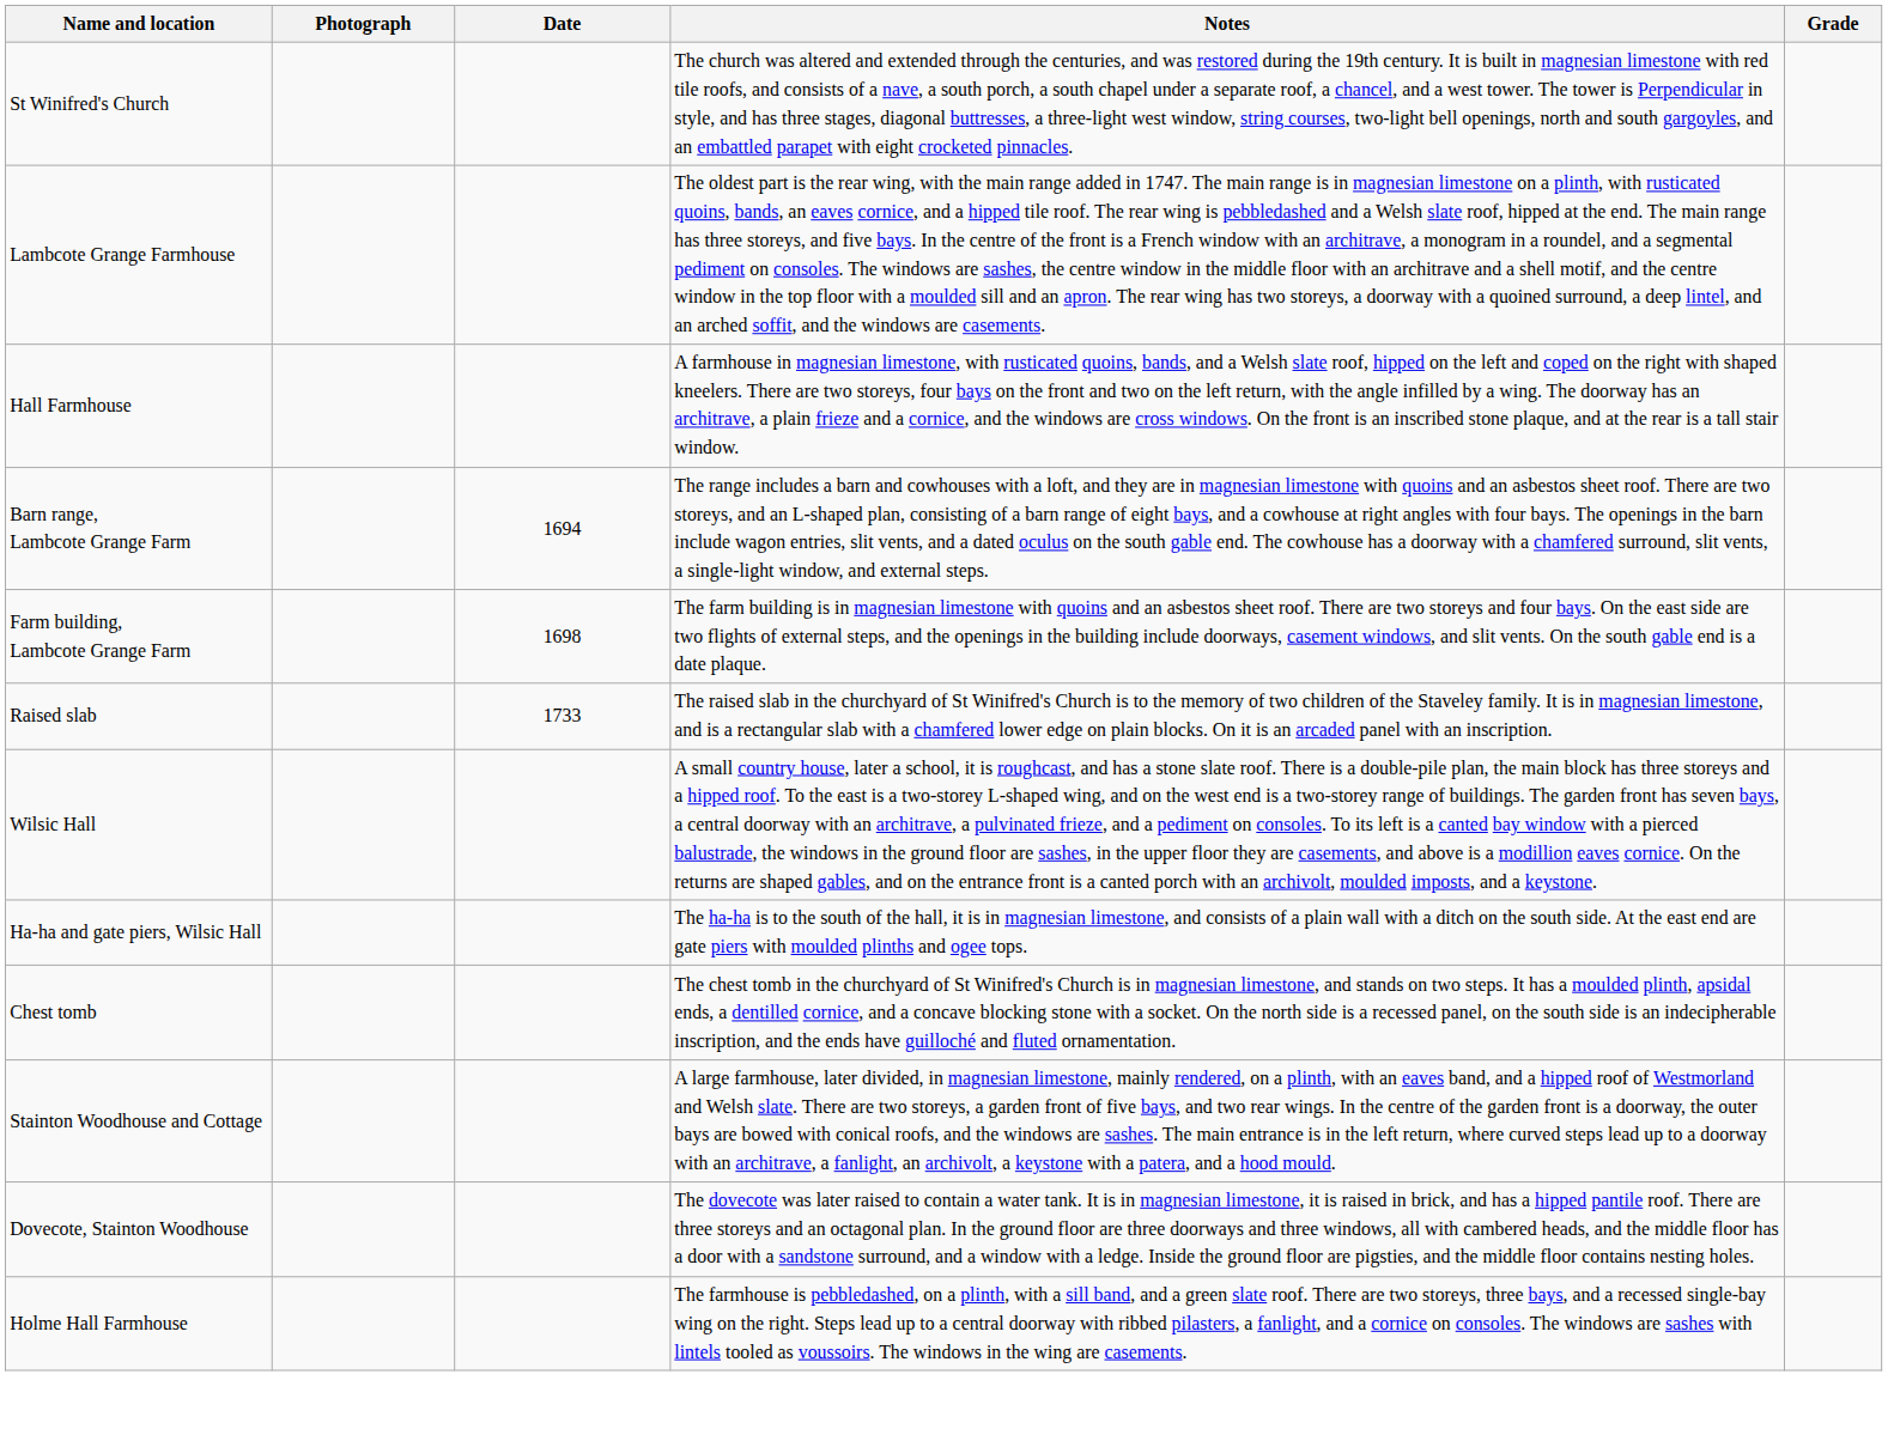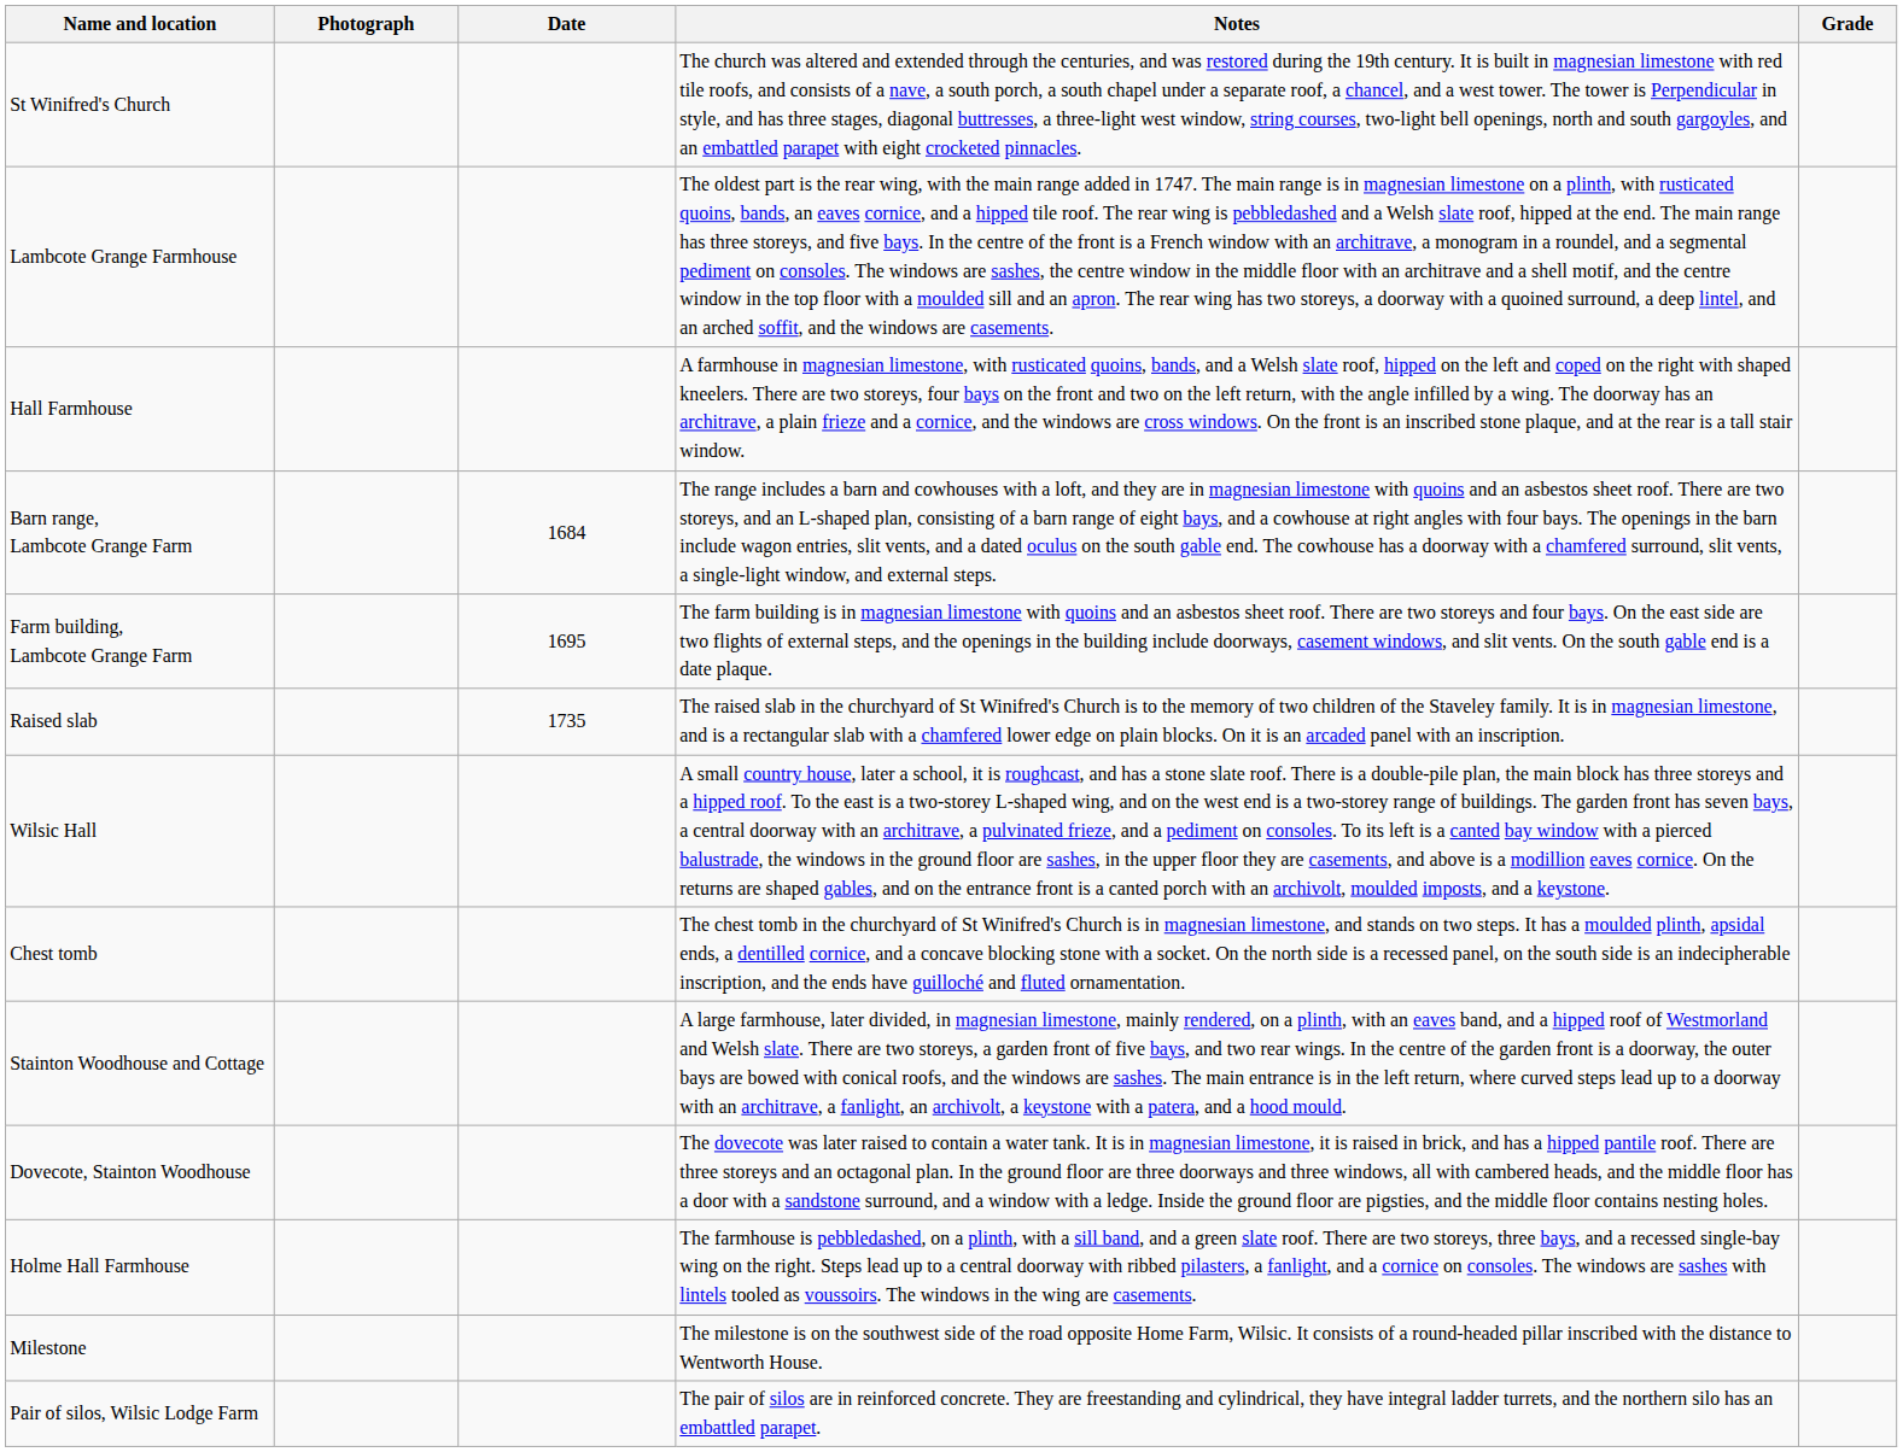 <table class="wikitable sortable plainrowheaders" style="width:100%; border:0; text-align:left; line-height:150%;">
 <tr>
 <th scope="col"  style="width:150px">Name and location</th>
 <th scope="col"  style="width:100px" class="unsortable">Photograph</th>
 <th scope="col"  style="width:120px">Date</th>
 <th scope="col"  style="width:650px" class="unsortable">Notes</th>
 <th scope="col"  style="width:50px">Grade</th>
 </tr>
 <tr>
 <td>St Winifred's Church<br><small></small></td>
 <td></td>
 <td align="center"></td>
 <td>The church was altered and extended through the centuries, and was <a href='#'>restored</a> during the 19th century.  It is built in <a href='#'>magnesian limestone</a> with red tile roofs, and consists of a <a href='#'>nave</a>, a south porch, a south chapel under a separate roof, a <a href='#'>chancel</a>, and a west tower.  The tower is <a href='#'>Perpendicular</a> in style, and has three stages, diagonal <a href='#'>buttresses</a>, a three-light west window, <a href='#'>string courses</a>, two-light bell openings, north and south <a href='#'>gargoyles</a>, and an <a href='#'>embattled</a> <a href='#'>parapet</a> with eight <a href='#'>crocketed</a> <a href='#'>pinnacles</a>.</td>
 <td align="center" ></td>
 </tr>
 <tr>
 <td>Lambcote Grange Farmhouse<br><small></small></td>
 <td></td>
 <td align="center"></td>
 <td>The oldest part is the rear wing, with the main range added in 1747.  The main range is in <a href='#'>magnesian limestone</a> on a <a href='#'>plinth</a>, with <a href='#'>rusticated</a> <a href='#'>quoins</a>, <a href='#'>bands</a>, an <a href='#'>eaves</a> <a href='#'>cornice</a>, and a <a href='#'>hipped</a> tile roof.  The rear wing is <a href='#'>pebbledashed</a> and a Welsh <a href='#'>slate</a> roof, hipped at the end. The main range has three storeys, and five <a href='#'>bays</a>.  In the centre of the front is a French window with an <a href='#'>architrave</a>, a monogram in a roundel, and a segmental <a href='#'>pediment</a> on <a href='#'>consoles</a>.  The windows are <a href='#'>sashes</a>, the centre window in the middle floor with an architrave and a shell motif, and the centre window in the top floor with a <a href='#'>moulded</a> sill and an <a href='#'>apron</a>.  The rear wing has two storeys, a doorway with a quoined surround, a deep <a href='#'>lintel</a>, and an arched <a href='#'>soffit</a>, and the windows are <a href='#'>casements</a>.</td>
 <td align="center" ></td>
 </tr>
 <tr>
 <td>Hall Farmhouse<br><small></small></td>
 <td></td>
 <td align="center"></td>
 <td>A farmhouse in <a href='#'>magnesian limestone</a>, with <a href='#'>rusticated</a> <a href='#'>quoins</a>, <a href='#'>bands</a>, and a Welsh <a href='#'>slate</a> roof, <a href='#'>hipped</a> on the left and <a href='#'>coped</a> on the right with shaped kneelers.  There are two storeys, four <a href='#'>bays</a> on the front and two on the left return, with the angle infilled by a wing.  The doorway has an <a href='#'>architrave</a>, a plain <a href='#'>frieze</a> and a <a href='#'>cornice</a>, and the windows are <a href='#'>cross windows</a>.  On the front is an inscribed stone plaque, and at the rear is a tall stair window.</td>
 <td align="center" ></td>
 </tr>
 <tr>
 <td>Barn range,<br>Lambcote Grange Farm<br><small></small></td>
 <td></td>
-<td align="center">1694</td>
+<td align="center">1684</td>
 <td>The range includes a barn and cowhouses with a loft, and they are in <a href='#'>magnesian limestone</a> with <a href='#'>quoins</a> and an asbestos sheet roof.   There are two storeys, and an L-shaped plan, consisting of a barn range of eight <a href='#'>bays</a>, and a cowhouse at right angles with four bays.  The openings in the barn include wagon entries, slit vents, and a dated <a href='#'>oculus</a> on the south <a href='#'>gable</a> end.  The cowhouse has a doorway with a <a href='#'>chamfered</a> surround, slit vents, a single-light window, and external steps.</td>
 <td align="center" ></td>
 </tr>
 <tr>
 <td>Farm building,<br>Lambcote Grange Farm<br><small></small></td>
 <td></td>
-<td align="center">1698</td>
+<td align="center">1695</td>
 <td>The farm building is in <a href='#'>magnesian limestone</a> with <a href='#'>quoins</a> and an asbestos sheet roof.  There are two storeys and four <a href='#'>bays</a>.  On the east side are two flights of external steps, and the openings in the building include doorways, <a href='#'>casement windows</a>, and slit vents.  On the south <a href='#'>gable</a> end is a date plaque.</td>
 <td align="center" ></td>
 </tr>
 <tr>
 <td>Raised slab<br><small></small></td>
 <td></td>
-<td align="center">1733</td>
+<td align="center">1735</td>
 <td>The raised slab in the churchyard of St Winifred's Church is to the memory of two children of the Staveley family.  It is in <a href='#'>magnesian limestone</a>, and is a rectangular slab with a <a href='#'>chamfered</a> lower edge on plain blocks.  On it is an <a href='#'>arcaded</a> panel with an inscription.</td>
 <td align="center" ></td>
 </tr>
 <tr>
 <td>Wilsic Hall<br><small></small></td>
 <td></td>
 <td align="center"></td>
 <td>A small <a href='#'>country house</a>, later a school, it is <a href='#'>roughcast</a>, and has a stone slate roof.  There is a double-pile plan, the main block has three storeys and a <a href='#'>hipped roof</a>.  To the east is a two-storey L-shaped wing, and on the west end is a two-storey range of buildings.  The garden front has seven <a href='#'>bays</a>, a central doorway with an <a href='#'>architrave</a>, a <a href='#'>pulvinated frieze</a>, and a <a href='#'>pediment</a> on <a href='#'>consoles</a>.  To its left is a <a href='#'>canted</a> <a href='#'>bay window</a> with a pierced <a href='#'>balustrade</a>, the windows in the ground floor are <a href='#'>sashes</a>, in the upper floor they are <a href='#'>casements</a>, and above is a <a href='#'>modillion</a> <a href='#'>eaves</a> <a href='#'>cornice</a>.  On the returns are shaped <a href='#'>gables</a>, and on the entrance front is a canted porch with an <a href='#'>archivolt</a>, <a href='#'>moulded</a> <a href='#'>imposts</a>, and a <a href='#'>keystone</a>.</td>
-<td align="center" ></td>
-</tr>
-<tr>
-<td>Ha-ha and gate piers, Wilsic Hall<br><small></small></td>
-<td></td>
-<td align="center"></td>
-<td>The <a href='#'>ha-ha</a> is to the south of the hall, it is in <a href='#'>magnesian limestone</a>, and consists of a plain wall with a ditch on the south side.  At the east end are gate <a href='#'>piers</a> with <a href='#'>moulded</a> <a href='#'>plinths</a> and <a href='#'>ogee</a> tops.</td>
 <td align="center" ></td>
 </tr>
 <tr>
 <td>Chest tomb<br><small></small></td>
 <td></td>
 <td align="center"></td>
 <td>The chest tomb in the churchyard of St Winifred's Church is in <a href='#'>magnesian limestone</a>, and stands on two steps.  It has a <a href='#'>moulded</a> <a href='#'>plinth</a>, <a href='#'>apsidal</a> ends, a <a href='#'>dentilled</a> <a href='#'>cornice</a>, and a concave blocking stone with a socket.  On the north side is a recessed panel, on the south side is an indecipherable inscription, and the ends have <a href='#'>guilloché</a> and <a href='#'>fluted</a> ornamentation.</td>
 <td align="center" ></td>
 </tr>
 <tr>
 <td>Stainton Woodhouse and Cottage<br><small></small></td>
 <td></td>
 <td align="center"></td>
 <td>A large farmhouse, later divided, in <a href='#'>magnesian limestone</a>, mainly <a href='#'>rendered</a>, on a <a href='#'>plinth</a>, with an <a href='#'>eaves</a> band, and a <a href='#'>hipped</a> roof of <a href='#'>Westmorland</a> and Welsh <a href='#'>slate</a>.  There are two storeys, a garden front of five <a href='#'>bays</a>, and two rear wings.  In the centre of the garden front is a doorway, the outer bays are bowed with conical roofs, and the windows are <a href='#'>sashes</a>. The main entrance is in the left return, where curved steps lead up to a doorway with an <a href='#'>architrave</a>, a <a href='#'>fanlight</a>, an <a href='#'>archivolt</a>, a <a href='#'>keystone</a> with a <a href='#'>patera</a>, and a <a href='#'>hood mould</a>.</td>
 <td align="center" ></td>
 </tr>
 <tr>
 <td>Dovecote, Stainton Woodhouse<br><small></small></td>
 <td></td>
 <td align="center"></td>
 <td>The <a href='#'>dovecote</a> was later raised to contain a water tank.  It is in <a href='#'>magnesian limestone</a>, it is raised in brick, and has a <a href='#'>hipped</a> <a href='#'>pantile</a> roof.  There are three storeys and an octagonal plan.  In the ground floor are three doorways and three windows, all with cambered heads, and the middle floor has a door with a <a href='#'>sandstone</a> surround, and a window with a ledge.  Inside the ground floor are pigsties, and the middle floor contains nesting holes.</td>
 <td align="center" ></td>
 </tr>
 <tr>
 <td>Holme Hall Farmhouse<br><small></small></td>
 <td></td>
 <td align="center"></td>
 <td>The farmhouse is <a href='#'>pebbledashed</a>, on a <a href='#'>plinth</a>, with a <a href='#'>sill band</a>, and a green <a href='#'>slate</a> roof.  There are two storeys, three <a href='#'>bays</a>, and a recessed single-bay wing on the right.  Steps lead up to a central doorway with ribbed <a href='#'>pilasters</a>, a <a href='#'>fanlight</a>, and a <a href='#'>cornice</a> on <a href='#'>consoles</a>.  The windows are <a href='#'>sashes</a> with <a href='#'>lintels</a> tooled as <a href='#'>voussoirs</a>.  The windows in the wing are <a href='#'>casements</a>.</td>
 <td align="center" ></td>
 </tr>
 <tr>
+<td>Milestone<br><small></small></td>
+<td></td>
+<td align="center"></td>
+<td>The milestone is on the southwest side of the road opposite Home Farm, Wilsic.  It consists of a round-headed pillar inscribed with the distance to Wentworth House.</td>
+<td align="center" ></td>
+</tr>
+<tr>
+<td>Pair of silos, Wilsic Lodge Farm<br><small></small></td>
+<td></td>
+<td align="center"></td>
+<td>The pair of <a href='#'>silos</a> are in reinforced concrete.  They are freestanding and cylindrical, they have integral ladder turrets, and the northern silo has an <a href='#'>embattled</a> <a href='#'>parapet</a>.</td>
+<td align="center" ></td>
+</tr>
+<tr>
 </tr>
 </table>
